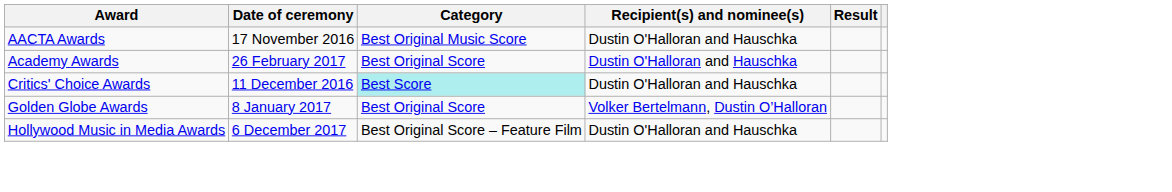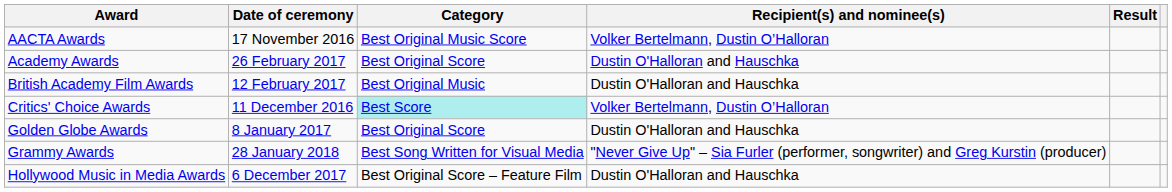 <table class="wikitable plainrowheaders sortable">
 <tr>
 <th scope="col">Award</th>
 <th scope="col">Date of ceremony</th>
 <th scope="col">Category</th>
 <th scope="col">Recipient(s) and nominee(s)</th>
 <th scope="col">Result</th>
 <th scope="col" class="unsortable"></th>
 </tr>
 <tr>
 <td><a href='#'>AACTA Awards</a></td>
 <td>17 November 2016</td>
 <td><a href='#'>Best Original Music Score</a></td>
-<td>Dustin O'Halloran and Hauschka</td>
+<td><a href='#'>Volker Bertelmann</a>, <a href='#'>Dustin O’Halloran</a></td>
 <td></td>
 <td style="text-align:center;"><br></td>
 </tr>
 <tr>
 <td><a href='#'>Academy Awards</a></td>
 <td><a href='#'>26 February 2017</a></td>
 <td><a href='#'>Best Original Score</a></td>
 <td><a href='#'>Dustin O'Halloran</a> and <a href='#'>Hauschka</a></td>
 <td></td>
 <td style="text-align:center;"><br></td>
 </tr>
 <tr>
+<td><a href='#'>British Academy Film Awards</a></td>
+<td><a href='#'>12 February 2017</a></td>
+<td><a href='#'>Best Original Music</a></td>
+<td>Dustin O'Halloran and Hauschka</td>
+<td></td>
+<td style="text-align:center;"></td>
+</tr>
+<tr>
 <td><a href='#'>Critics' Choice Awards</a></td>
 <td><a href='#'>11 December 2016</a></td>
 <td style="background: paleturquoise;"><a href='#'>Best Score</a></td>
-<td>Dustin O'Halloran and Hauschka</td>
+<td><a href='#'>Volker Bertelmann</a>, <a href='#'>Dustin O’Halloran</a></td>
 <td></td>
 <td style="text-align:center;"></td>
 </tr>
 <tr>
 <td><a href='#'>Golden Globe Awards</a></td>
 <td><a href='#'>8 January 2017</a></td>
 <td><a href='#'>Best Original Score</a></td>
-<td><a href='#'>Volker Bertelmann</a>, <a href='#'>Dustin O’Halloran</a></td>
+<td>Dustin O'Halloran and Hauschka</td>
 <td></td>
 <td style="text-align:center;"></td>
+</tr>
+<tr>
+<td><a href='#'>Grammy Awards</a></td>
+<td><a href='#'>28 January 2018</a></td>
+<td><a href='#'>Best Song Written for Visual Media</a></td>
+<td>"<a href='#'>Never Give Up</a>" – <a href='#'>Sia Furler</a> (performer, songwriter) and <a href='#'>Greg Kurstin</a> (producer)</td>
+<td></td>
+<td style="text-align:center;"><br></td>
 </tr>
 <tr>
 <td><a href='#'>Hollywood Music in Media Awards</a></td>
 <td><a href='#'>6 December 2017</a></td>
 <td>Best Original Score – Feature Film</td>
 <td>Dustin O'Halloran and Hauschka</td>
 <td></td>
 <td style="text-align:center;"><br></td>
 </tr>
 </table>
